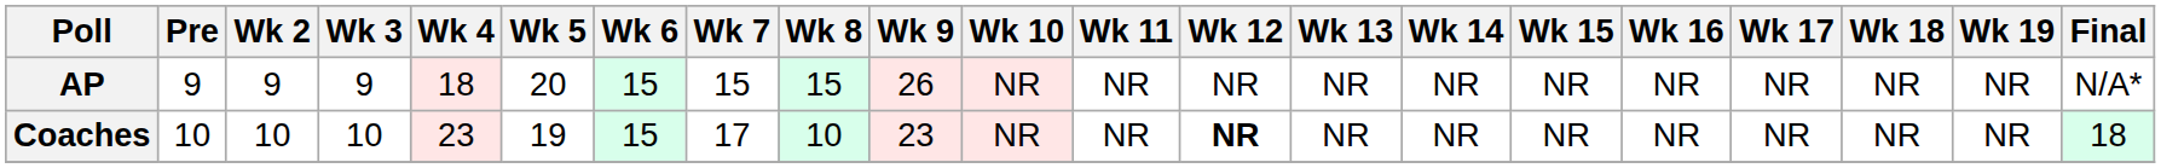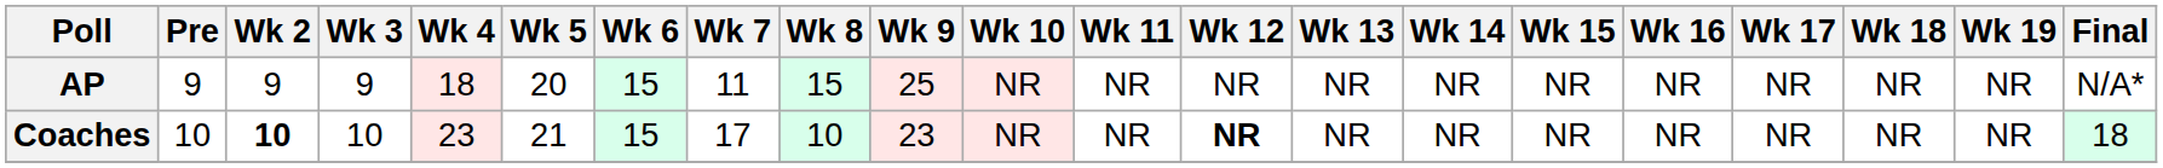 <table class="wikitable" style="white-space:nowrap;text-align:center;">
 <tr>
 <th>Poll</th>
 <th>Pre</th>
 <th>Wk 2</th>
 <th>Wk 3</th>
 <th>Wk 4</th>
 <th>Wk 5</th>
 <th>Wk 6</th>
 <th>Wk 7</th>
 <th>Wk 8</th>
 <th>Wk 9</th>
 <th>Wk 10</th>
 <th>Wk 11</th>
 <th>Wk 12</th>
 <th>Wk 13</th>
 <th>Wk 14</th>
 <th>Wk 15</th>
 <th>Wk 16</th>
 <th>Wk 17</th>
 <th>Wk 18</th>
 <th>Wk 19</th>
 <th>Final</th>
 </tr>
 <tr>
 <th>AP</th>
 <td style="background:#FFF;">9</td>
 <td style="background:#FFF;">9</td>
 <td style="background:#FFF;">9</td>
 <td style="background:#FFE6E6;">18</td>
 <td style="background:#FFF;">20</td>
 <td style="background:#D8FFEB;">15</td>
-<td style="background:#FFF;">15</td>
+<td style="background:#FFF;">11</td>
 <td style="background:#D8FFEB;">15</td>
-<td style="background:#FFE6E6;">26</td>
+<td style="background:#FFE6E6;">25</td>
 <td style="background:#FFE6E6;">NR</td>
 <td style="background:#FFF;">NR</td>
 <td style="background:#FFF;">NR</td>
 <td style="background:#FFF;">NR</td>
 <td style="background:#FFF;">NR</td>
 <td style="background:#FFF;">NR</td>
 <td style="background:#FFF;">NR</td>
 <td style="background:#FFF;">NR</td>
 <td style="background:#FFF;">NR</td>
 <td style="background:#FFF;">NR</td>
 <td style="background:#FFF;">N/A*</td>
 </tr>
 <tr>
 <th>Coaches</th>
 <td style="background:#FFF;">10</td>
-<td style="background:#FFF;">10</td>
+<td style="background:#FFF;"><strong>10</strong></td>
 <td style="background:#FFF;">10</td>
 <td style="background:#FFE6E6;">23</td>
-<td style="background:#FFF;">19</td>
+<td style="background:#FFF;">21</td>
 <td style="background:#D8FFEB;">15</td>
 <td style="background:#FFF;">17</td>
 <td style="background:#D8FFEB;">10</td>
 <td style="background:#FFE6E6;">23</td>
 <td style="background:#FFE6E6;">NR</td>
 <td style="background:#FFF;">NR</td>
 <td style="background:#FFF;"><strong>NR</strong></td>
 <td style="background:#FFF;">NR</td>
 <td style="background:#FFF;">NR</td>
 <td style="background:#FFF;">NR</td>
 <td style="background:#FFF;">NR</td>
 <td style="background:#FFF;">NR</td>
 <td style="background:#FFF;">NR</td>
 <td style="background:#FFF;">NR</td>
 <td style="background:#D8FFEB;">18</td>
 </tr>
 <tr>
 </tr>
 </table>
